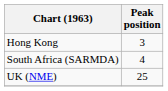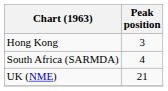 <table class="wikitable">
 <tr>
 <th align="left">Chart (1963)</th>
 <th style="text-align:center;">Peak<br>position</th>
 </tr>
 <tr>
 <td align="left">Hong Kong</td>
 <td style="text-align:center;">3</td>
 </tr>
 <tr>
 <td align="left">South Africa (SARMDA)</td>
 <td style="text-align:center;">4</td>
 </tr>
 <tr>
 <td align="left">UK (<a href='#'>NME</a>)</td>
-<td style="text-align:center;">25</td>
+<td style="text-align:center;">21</td>
 </tr>
 <tr>
 </tr>
 </table>
